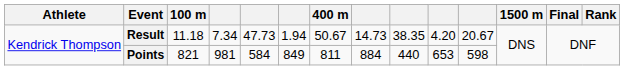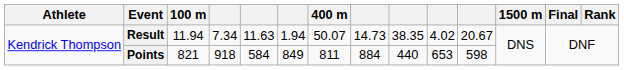 <table class="wikitable" style="font-size:90%; text-align:center">
 <tr>
 <th>Athlete</th>
 <th>Event</th>
 <th>100 m</th>
 <th></th>
 <th></th>
 <th></th>
 <th>400 m</th>
 <th></th>
 <th></th>
 <th></th>
 <th></th>
 <th>1500 m</th>
 <th>Final</th>
 <th>Rank</th>
 </tr>
 <tr>
 <td align=left rowspan=2><a href='#'>Kendrick Thompson</a></td>
 <th style="font-size:95%">Result</th>
-<td>11.18</td>
+<td>11.94</td>
 <td>7.34</td>
-<td>47.73</td>
+<td>11.63</td>
 <td>1.94</td>
-<td>50.67</td>
+<td>50.07</td>
 <td>14.73</td>
 <td>38.35</td>
-<td>4.20</td>
+<td>4.02</td>
 <td>20.67</td>
 <td rowspan=2>DNS</td>
 <td rowspan=2 colspan=2>DNF</td>
 </tr>
 <tr>
 <th style="font-size:95%">Points</th>
 <td>821</td>
-<td>981</td>
+<td>918</td>
 <td>584</td>
 <td>849</td>
 <td>811</td>
 <td>884</td>
 <td>440</td>
 <td>653</td>
 <td>598</td>
 </tr>
 </table>
